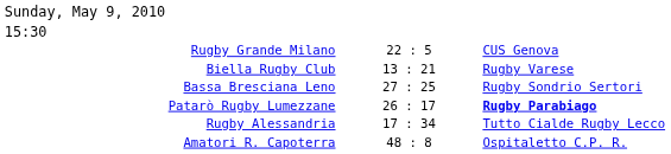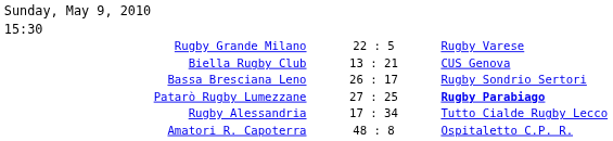 <table style="width:70%;" cellspacing="1">
 <tr>
 <th width=35%></th>
 <th width=15%></th>
 <th></th>
 </tr>
 <tr>
 <td>Sunday, May 9, 2010</td>
 </tr>
 <tr>
 <td>15:30</td>
 </tr>
 <tr style=font-size:90%>
 <td align=right><a href='#'>Rugby Grande Milano</a></td>
 <td align=center>22 : 5</td>
-<td><a href='#'>CUS Genova</a></td>
+<td><a href='#'>Rugby Varese</a></td>
 </tr>
 <tr style=font-size:90%>
 <td align=right><a href='#'>Biella Rugby Club</a></td>
 <td align=center>13 : 21</td>
-<td><a href='#'>Rugby Varese</a></td>
+<td><a href='#'>CUS Genova</a></td>
 </tr>
 <tr style=font-size:90%>
 <td align=right><a href='#'>Bassa Bresciana Leno</a></td>
-<td align=center>27 : 25</td>
+<td align=center>26 : 17</td>
 <td><a href='#'>Rugby Sondrio Sertori</a></td>
 </tr>
 <tr style=font-size:90%>
 <td align=right><a href='#'>Patarò Rugby Lumezzane</a></td>
-<td align=center>26 : 17</td>
+<td align=center>27 : 25</td>
 <td><strong><a href='#'>Rugby Parabiago</a></strong></td>
 </tr>
 <tr style=font-size:90%>
 <td align=right><a href='#'>Rugby Alessandria</a></td>
 <td align=center>17 : 34</td>
 <td><a href='#'>Tutto Cialde Rugby Lecco</a></td>
 </tr>
 <tr style=font-size:90%>
 <td align=right><a href='#'>Amatori R. Capoterra</a></td>
 <td align=center>48 : 8</td>
 <td><a href='#'>Ospitaletto C.P. R.</a></td>
 </tr>
 </table>
